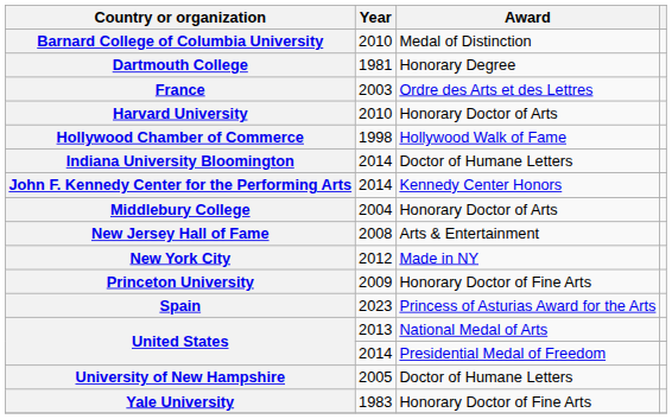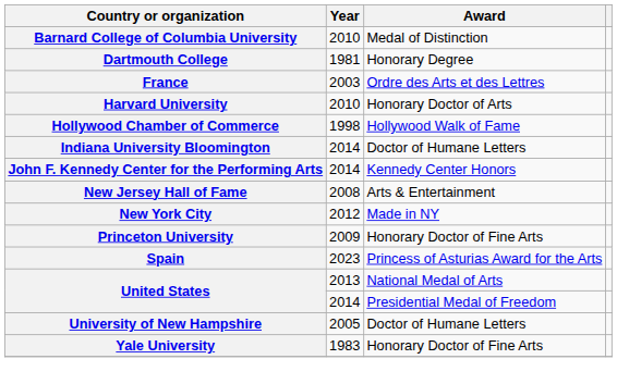 <table class="wikitable plainrowheaders sortable" style=font-size:95%>
 <tr>
 <th scope="col">Country or organization</th>
 <th scope="col">Year</th>
 <th scope="col">Award</th>
 <th scope="col" class="unsortable"></th>
 </tr>
 <tr>
 <th scope="row"><a href='#'>Barnard College of Columbia University</a></th>
 <td style="text-align:center;">2010</td>
 <td>Medal of Distinction</td>
 <td style="text-align:center;"></td>
 </tr>
 <tr>
 <th scope="row"><a href='#'>Dartmouth College</a></th>
 <td style="text-align:center;">1981</td>
 <td>Honorary Degree</td>
 <td style="text-align:center;"></td>
 </tr>
 <tr>
 <th scope="row"><a href='#'>France</a></th>
 <td style="text-align:center;">2003</td>
 <td><a href='#'>Ordre des Arts et des Lettres</a></td>
 <td style="text-align:center;"></td>
 </tr>
 <tr>
 <th scope="row"><a href='#'>Harvard University</a></th>
 <td style="text-align:center;">2010</td>
 <td>Honorary Doctor of Arts</td>
 <td style="text-align:center;"></td>
 </tr>
 <tr>
 <th scope="row"><a href='#'>Hollywood Chamber of Commerce</a></th>
 <td style="text-align:center;">1998</td>
 <td><a href='#'>Hollywood Walk of Fame</a></td>
 <td style="text-align:center;"></td>
 </tr>
 <tr>
 <th scope="row"><a href='#'>Indiana University Bloomington</a></th>
 <td style="text-align:center;">2014</td>
 <td>Doctor of Humane Letters</td>
 <td style="text-align:center;"><br></td>
 </tr>
 <tr>
 <th scope="row"><a href='#'>John F. Kennedy Center for the Performing Arts</a></th>
 <td style="text-align:center;">2014</td>
 <td><a href='#'>Kennedy Center Honors</a></td>
 <td style="text-align:center;"><br></td>
-</tr>
-<tr>
-<th scope="row"><a href='#'>Middlebury College</a></th>
-<td style="text-align:center;">2004</td>
-<td>Honorary Doctor of Arts</td>
-<td style="text-align:center;"></td>
 </tr>
 <tr>
 <th scope="row"><a href='#'>New Jersey Hall of Fame</a></th>
 <td style="text-align:center;">2008</td>
 <td>Arts & Entertainment</td>
 <td style="text-align:center;"></td>
 </tr>
 <tr>
 <th scope="row"><a href='#'>New York City</a></th>
 <td style="text-align:center;">2012</td>
 <td><a href='#'>Made in NY</a></td>
 <td style="text-align:center;"></td>
 </tr>
 <tr>
 <th scope="row"><a href='#'>Princeton University</a></th>
 <td style="text-align:center;">2009</td>
 <td>Honorary Doctor of Fine Arts</td>
 <td style="text-align:center;"></td>
 </tr>
 <tr>
 <th scope="row"><a href='#'>Spain</a></th>
 <td style="text-align:center;">2023</td>
 <td><a href='#'>Princess of Asturias Award for the Arts</a></td>
 <td style="text-align:center;"></td>
 </tr>
 <tr>
 <th scope="row" rowspan="2"><a href='#'>United States</a></th>
 <td style="text-align:center;">2013</td>
 <td><a href='#'>National Medal of Arts</a></td>
 <td style="text-align:center;"></td>
 </tr>
 <tr>
 <td style="text-align:center;">2014</td>
 <td><a href='#'>Presidential Medal of Freedom</a></td>
 <td style="text-align:center;"></td>
 </tr>
 <tr>
 <th scope="row"><a href='#'>University of New Hampshire</a></th>
 <td style="text-align:center;">2005</td>
 <td>Doctor of Humane Letters</td>
 <td style="text-align:center;"></td>
 </tr>
 <tr>
 <th scope="row"><a href='#'>Yale University</a></th>
 <td style="text-align:center;">1983</td>
 <td>Honorary Doctor of Fine Arts</td>
 <td style="text-align:center;"><br></td>
 </tr>
 <tr>
 </tr>
 </table>
